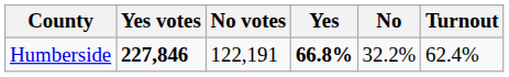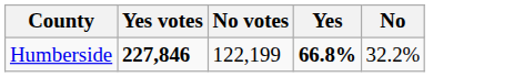 <table class="wikitable sortable">
 <tr>
 <th>County</th>
 <th>Yes votes</th>
 <th>No votes</th>
 <th>Yes</th>
 <th>No</th>
-<th>Turnout</th>
 </tr>
 <tr>
 <td><a href='#'>Humberside</a></td>
 <td><strong>227,846</strong></td>
-<td>122,191</td>
+<td>122,199</td>
 <td><strong>66.8%</strong></td>
 <td>32.2%</td>
-<td>62.4%</td>
 </tr>
 </table>
